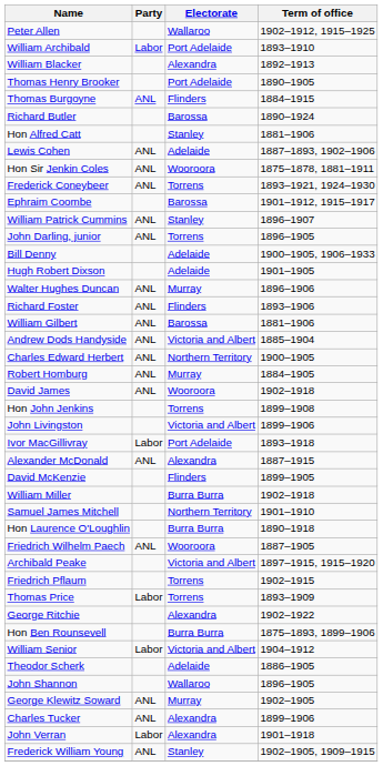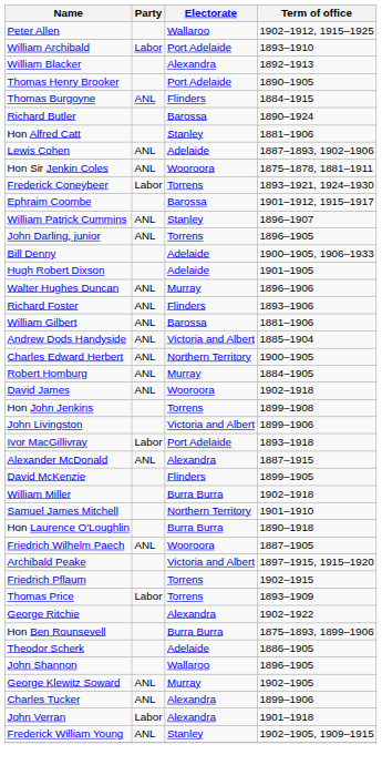 <table class="wikitable sortable">
 <tr>
 <th>Name</th>
 <th>Party</th>
 <th><a href='#'>Electorate</a></th>
 <th>Term of office</th>
 </tr>
 <tr>
 <td><a href='#'>Peter Allen</a></td>
 <td></td>
 <td><a href='#'>Wallaroo</a></td>
 <td>1902–1912, 1915–1925</td>
 </tr>
 <tr>
 <td><a href='#'>William Archibald</a></td>
 <td><a href='#'>Labor</a></td>
 <td><a href='#'>Port Adelaide</a></td>
 <td>1893–1910</td>
 </tr>
 <tr>
 <td><a href='#'>William Blacker</a></td>
 <td></td>
 <td><a href='#'>Alexandra</a></td>
 <td>1892–1913</td>
 </tr>
 <tr>
 <td><a href='#'>Thomas Henry Brooker</a></td>
 <td></td>
 <td><a href='#'>Port Adelaide</a></td>
 <td>1890–1905</td>
 </tr>
 <tr>
 <td><a href='#'>Thomas Burgoyne</a></td>
 <td><a href='#'>ANL</a></td>
 <td><a href='#'>Flinders</a></td>
 <td>1884–1915</td>
 </tr>
 <tr>
 <td><a href='#'>Richard Butler</a></td>
 <td></td>
 <td><a href='#'>Barossa</a></td>
 <td>1890–1924</td>
 </tr>
 <tr>
 <td>Hon <a href='#'>Alfred Catt</a></td>
 <td></td>
 <td><a href='#'>Stanley</a></td>
 <td>1881–1906</td>
 </tr>
 <tr>
 <td><a href='#'>Lewis Cohen</a></td>
 <td>ANL</td>
 <td><a href='#'>Adelaide</a></td>
 <td>1887–1893, 1902–1906</td>
 </tr>
 <tr>
 <td>Hon Sir <a href='#'>Jenkin Coles</a></td>
 <td>ANL</td>
 <td><a href='#'>Wooroora</a></td>
 <td>1875–1878, 1881–1911</td>
 </tr>
 <tr>
 <td><a href='#'>Frederick Coneybeer</a></td>
-<td>ANL</td>
+<td>Labor</td>
 <td><a href='#'>Torrens</a></td>
 <td>1893–1921, 1924–1930</td>
 </tr>
 <tr>
 <td><a href='#'>Ephraim Coombe</a></td>
 <td></td>
 <td><a href='#'>Barossa</a></td>
 <td>1901–1912, 1915–1917</td>
 </tr>
 <tr>
 <td><a href='#'>William Patrick Cummins</a></td>
 <td>ANL</td>
 <td><a href='#'>Stanley</a></td>
 <td>1896–1907</td>
 </tr>
 <tr>
 <td><a href='#'>John Darling, junior</a></td>
 <td>ANL</td>
 <td><a href='#'>Torrens</a></td>
 <td>1896–1905</td>
 </tr>
 <tr>
 <td><a href='#'>Bill Denny</a></td>
 <td></td>
 <td><a href='#'>Adelaide</a></td>
 <td>1900–1905, 1906–1933</td>
 </tr>
 <tr>
 <td><a href='#'>Hugh Robert Dixson</a></td>
 <td></td>
 <td><a href='#'>Adelaide</a></td>
 <td>1901–1905</td>
 </tr>
 <tr>
 <td><a href='#'>Walter Hughes Duncan</a></td>
 <td>ANL</td>
 <td><a href='#'>Murray</a></td>
 <td>1896–1906</td>
 </tr>
 <tr>
 <td><a href='#'>Richard Foster</a></td>
 <td>ANL</td>
 <td><a href='#'>Flinders</a></td>
 <td>1893–1906</td>
 </tr>
 <tr>
 <td><a href='#'>William Gilbert</a></td>
 <td>ANL</td>
 <td><a href='#'>Barossa</a></td>
 <td>1881–1906</td>
 </tr>
 <tr>
 <td><a href='#'>Andrew Dods Handyside</a> </td>
 <td>ANL</td>
 <td><a href='#'>Victoria and Albert</a></td>
 <td>1885–1904</td>
 </tr>
 <tr>
 <td><a href='#'>Charles Edward Herbert</a></td>
 <td>ANL</td>
 <td><a href='#'>Northern Territory</a></td>
 <td>1900–1905</td>
 </tr>
 <tr>
 <td><a href='#'>Robert Homburg</a></td>
 <td>ANL</td>
 <td><a href='#'>Murray</a></td>
 <td>1884–1905</td>
 </tr>
 <tr>
 <td><a href='#'>David James</a></td>
 <td>ANL</td>
 <td><a href='#'>Wooroora</a></td>
 <td>1902–1918</td>
 </tr>
 <tr>
 <td>Hon <a href='#'>John Jenkins</a></td>
 <td></td>
 <td><a href='#'>Torrens</a></td>
 <td>1899–1908</td>
 </tr>
 <tr>
 <td><a href='#'>John Livingston</a></td>
 <td></td>
 <td><a href='#'>Victoria and Albert</a></td>
 <td>1899–1906</td>
 </tr>
 <tr>
 <td><a href='#'>Ivor MacGillivray</a></td>
 <td>Labor</td>
 <td><a href='#'>Port Adelaide</a></td>
 <td>1893–1918</td>
 </tr>
 <tr>
 <td><a href='#'>Alexander McDonald</a></td>
 <td>ANL</td>
 <td><a href='#'>Alexandra</a></td>
 <td>1887–1915</td>
 </tr>
 <tr>
 <td><a href='#'>David McKenzie</a></td>
 <td></td>
 <td><a href='#'>Flinders</a></td>
 <td>1899–1905</td>
 </tr>
 <tr>
 <td><a href='#'>William Miller</a></td>
 <td></td>
 <td><a href='#'>Burra Burra</a></td>
 <td>1902–1918</td>
 </tr>
 <tr>
 <td><a href='#'>Samuel James Mitchell</a></td>
 <td></td>
 <td><a href='#'>Northern Territory</a></td>
 <td>1901–1910</td>
 </tr>
 <tr>
 <td>Hon <a href='#'>Laurence O'Loughlin</a></td>
 <td></td>
 <td><a href='#'>Burra Burra</a></td>
 <td>1890–1918</td>
 </tr>
 <tr>
 <td><a href='#'>Friedrich Wilhelm Paech</a></td>
 <td>ANL</td>
 <td><a href='#'>Wooroora</a></td>
 <td>1887–1905</td>
 </tr>
 <tr>
 <td><a href='#'>Archibald Peake</a></td>
 <td></td>
 <td><a href='#'>Victoria and Albert</a></td>
 <td>1897–1915, 1915–1920</td>
 </tr>
 <tr>
 <td><a href='#'>Friedrich Pflaum</a></td>
 <td></td>
 <td><a href='#'>Torrens</a></td>
 <td>1902–1915</td>
 </tr>
 <tr>
 <td><a href='#'>Thomas Price</a></td>
 <td>Labor</td>
 <td><a href='#'>Torrens</a></td>
 <td>1893–1909</td>
 </tr>
 <tr>
 <td><a href='#'>George Ritchie</a></td>
 <td></td>
 <td><a href='#'>Alexandra</a></td>
 <td>1902–1922</td>
 </tr>
 <tr>
 <td>Hon <a href='#'>Ben Rounsevell</a></td>
 <td></td>
 <td><a href='#'>Burra Burra</a></td>
 <td>1875–1893, 1899–1906</td>
 </tr>
 <tr>
-<td><a href='#'>William Senior</a> </td>
-<td>Labor</td>
-<td><a href='#'>Victoria and Albert</a></td>
-<td>1904–1912</td>
-</tr>
-<tr>
 <td><a href='#'>Theodor Scherk</a></td>
 <td></td>
 <td><a href='#'>Adelaide</a></td>
 <td>1886–1905</td>
 </tr>
 <tr>
 <td><a href='#'>John Shannon</a></td>
 <td></td>
 <td><a href='#'>Wallaroo</a></td>
 <td>1896–1905</td>
 </tr>
 <tr>
 <td><a href='#'>George Klewitz Soward</a></td>
 <td>ANL</td>
 <td><a href='#'>Murray</a></td>
 <td>1902–1905</td>
 </tr>
 <tr>
 <td><a href='#'>Charles Tucker</a></td>
 <td>ANL</td>
 <td><a href='#'>Alexandra</a></td>
 <td>1899–1906</td>
 </tr>
 <tr>
 <td><a href='#'>John Verran</a></td>
 <td>Labor</td>
 <td><a href='#'>Alexandra</a></td>
 <td>1901–1918</td>
 </tr>
 <tr>
 <td><a href='#'>Frederick William Young</a></td>
 <td>ANL</td>
 <td><a href='#'>Stanley</a></td>
 <td>1902–1905, 1909–1915</td>
 </tr>
 <tr>
 </tr>
 </table>
